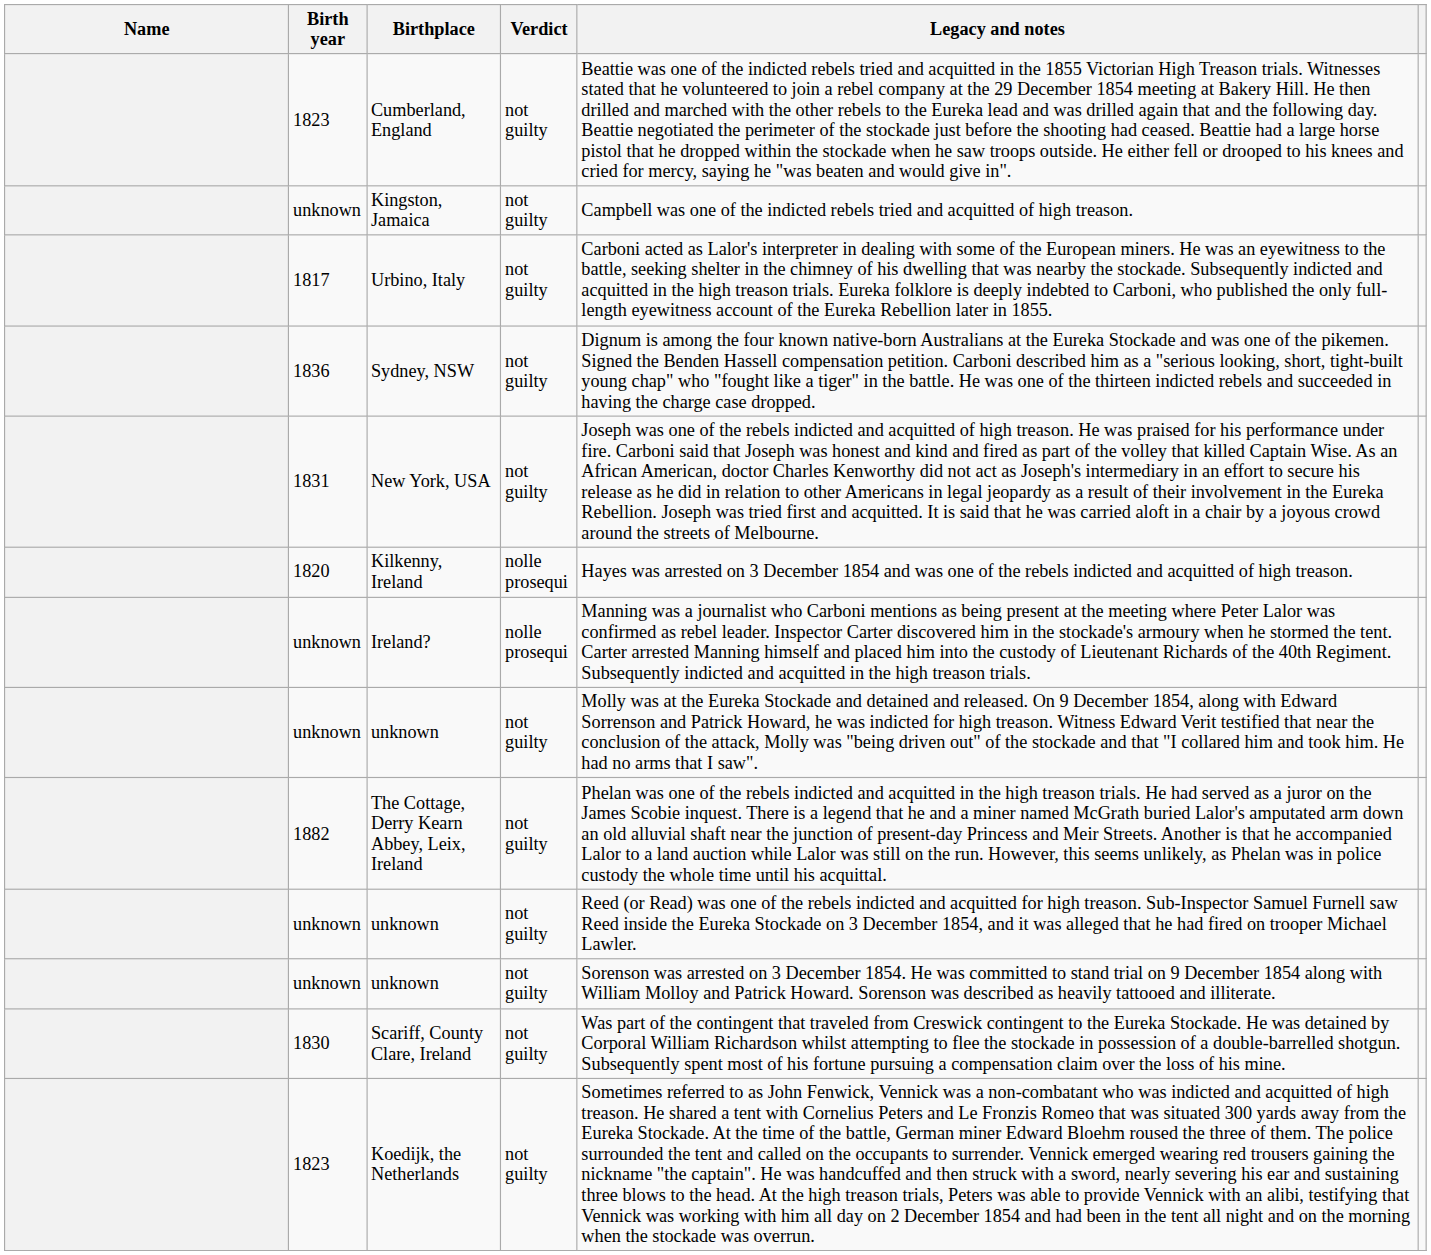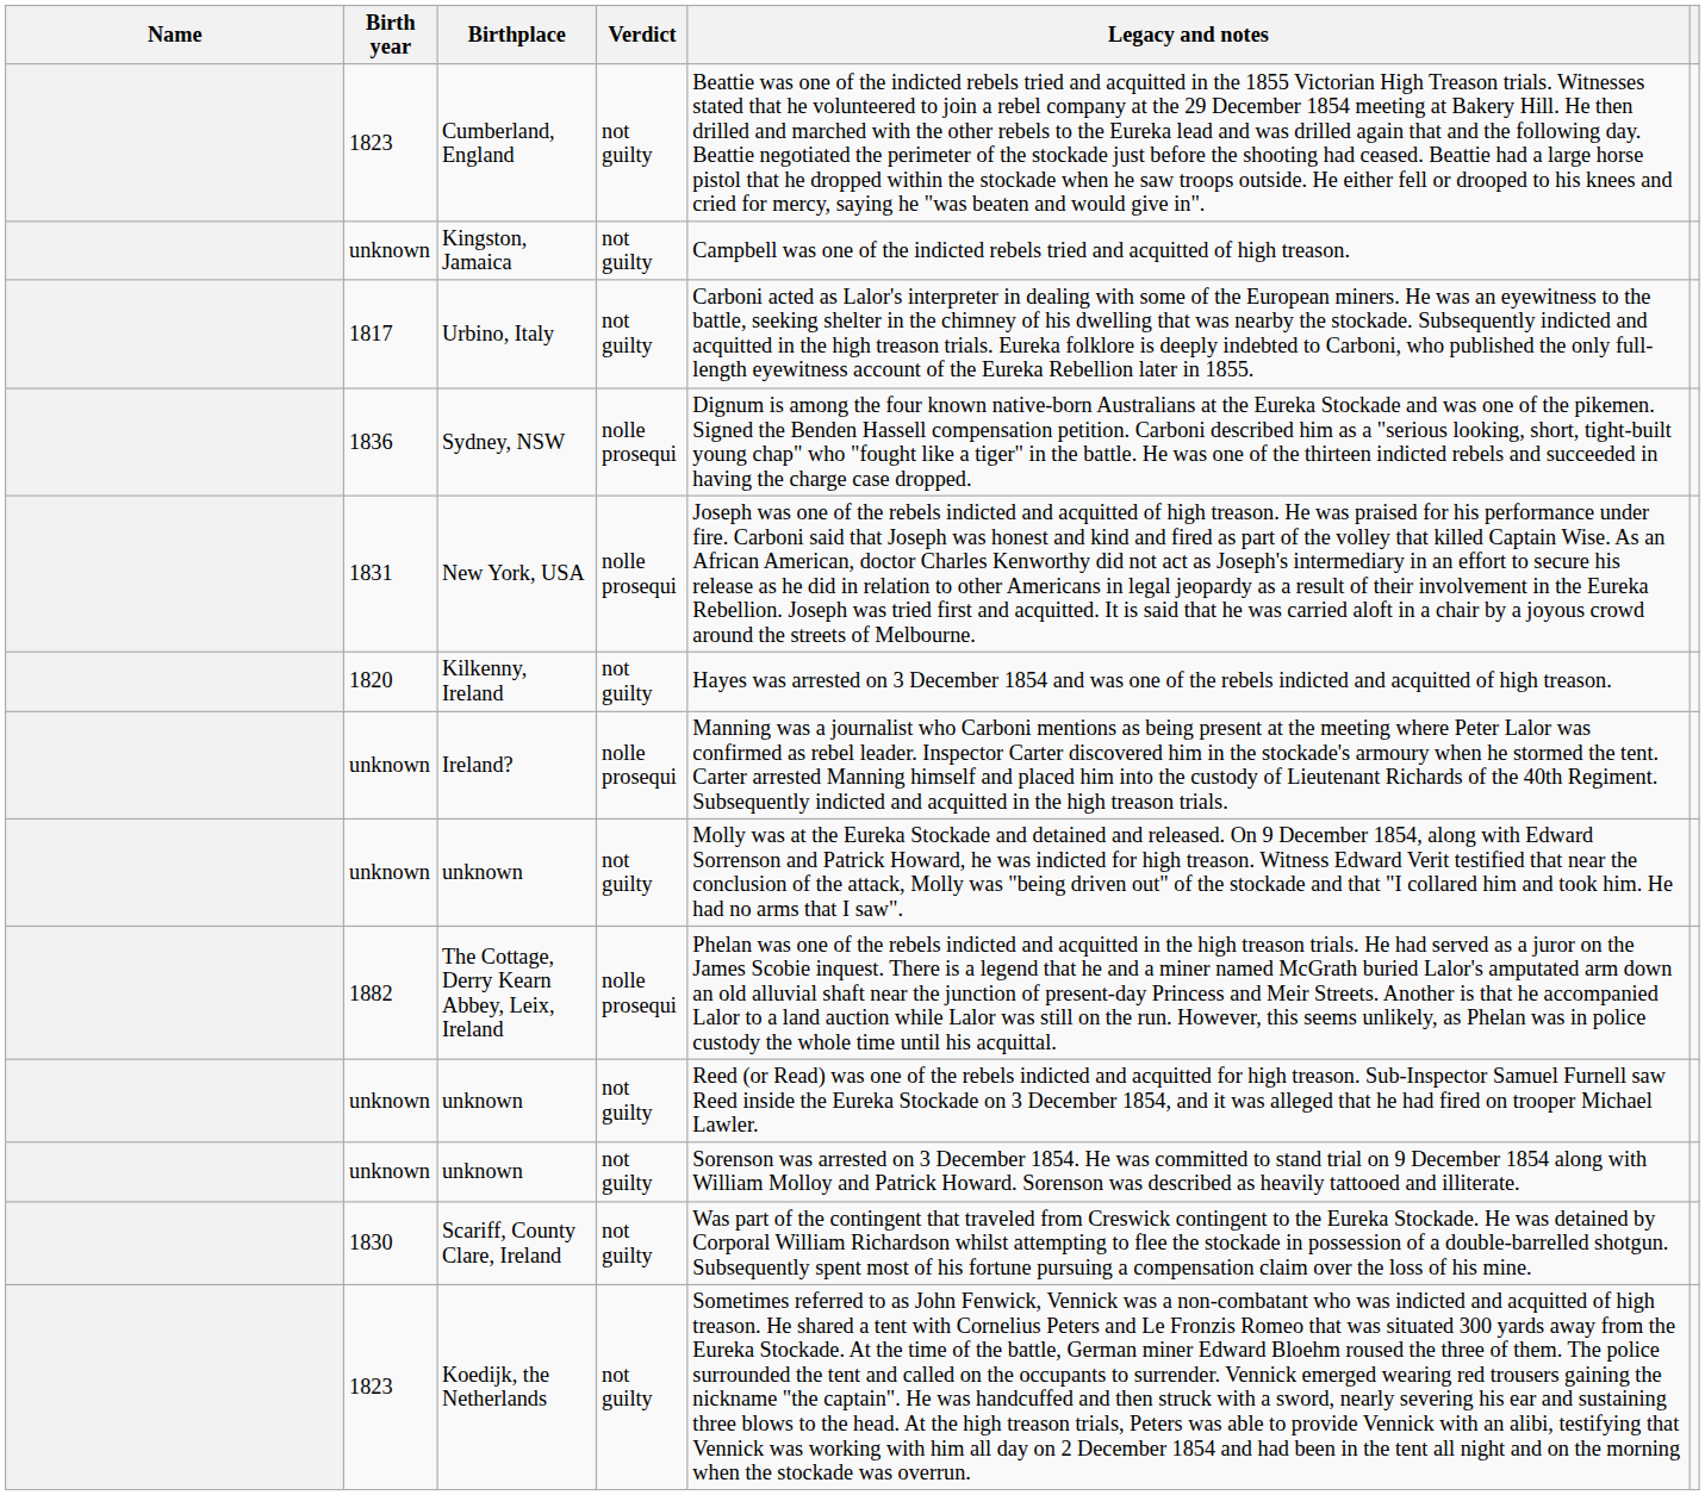 <table class="wikitable sortable plainrowheaders">
 <tr>
 <th scope="col" width=20%>Name</th>
 <th scope="col">Birth year</th>
 <th scope="col">Birthplace</th>
 <th scope="col">Verdict</th>
 <th scope="col" class="unsortable">Legacy and notes</th>
 <th scope="col" class="unsortable"></th>
 </tr>
 <tr>
 <th scope="row"></th>
 <td>1823</td>
 <td>Cumberland, England</td>
 <td>not guilty</td>
 <td>Beattie was one of the indicted rebels tried and acquitted in the 1855 Victorian High Treason trials. Witnesses stated that he volunteered to join a rebel company at the 29 December 1854 meeting at Bakery Hill. He then drilled and marched with the other rebels to the Eureka lead and was drilled again that and the following day. Beattie negotiated the perimeter of the stockade just before the shooting had ceased. Beattie had a large horse pistol that he dropped within the stockade when he saw troops outside. He either fell or drooped to his knees and cried for mercy, saying he "was beaten and would give in".</td>
 <td align="center"></td>
 </tr>
 <tr>
 <th scope="row"></th>
 <td>unknown</td>
 <td>Kingston, Jamaica</td>
 <td>not guilty</td>
 <td>Campbell was one of the indicted rebels tried and acquitted of high treason.</td>
 <td align="center"></td>
 </tr>
 <tr>
 <th scope="row"></th>
 <td>1817</td>
 <td>Urbino, Italy</td>
 <td>not guilty</td>
 <td>Carboni acted as Lalor's interpreter in dealing with some of the European miners. He was an eyewitness to the battle, seeking shelter in the chimney of his dwelling that was nearby the stockade. Subsequently indicted and acquitted in the high treason trials. Eureka folklore is deeply indebted to Carboni, who published the only full-length eyewitness account of the Eureka Rebellion later in 1855.</td>
 <td align="center"></td>
 </tr>
 <tr>
 <th scope="row"></th>
 <td>1836</td>
 <td>Sydney, NSW</td>
-<td>not guilty</td>
+<td>nolle prosequi</td>
 <td>Dignum is among the four known native-born Australians at the Eureka Stockade and was one of the pikemen. Signed the Benden Hassell compensation petition. Carboni described him as a "serious looking, short, tight-built young chap" who "fought like a tiger" in the battle. He was one of the thirteen indicted rebels and succeeded in having the charge case dropped.</td>
 <td align="center"></td>
 </tr>
 <tr>
 <th scope="row"></th>
 <td>1831</td>
 <td>New York, USA</td>
-<td>not guilty</td>
+<td>nolle prosequi</td>
 <td>Joseph was one of the rebels indicted and acquitted of high treason. He was praised for his performance under fire. Carboni said that Joseph was honest and kind and fired as part of the volley that killed Captain Wise. As an African American, doctor Charles Kenworthy did not act as Joseph's intermediary in an effort to secure his release as he did in relation to other Americans in legal jeopardy as a result of their involvement in the Eureka Rebellion. Joseph was tried first and acquitted. It is said that he was carried aloft in a chair by a joyous crowd around the streets of Melbourne.</td>
 <td align="center"></td>
 </tr>
 <tr>
 <th scope="row"></th>
 <td>1820</td>
 <td>Kilkenny, Ireland</td>
-<td>nolle prosequi</td>
+<td>not guilty</td>
 <td>Hayes was arrested on 3 December 1854 and was one of the rebels indicted and acquitted of high treason.</td>
 <td align="center"></td>
 </tr>
 <tr>
 <th scope="row"></th>
 <td>unknown</td>
 <td>Ireland?</td>
 <td>nolle prosequi</td>
 <td>Manning was a journalist who Carboni mentions as being present at the meeting where Peter Lalor was confirmed as rebel leader. Inspector Carter discovered him in the stockade's armoury when he stormed the tent. Carter arrested Manning himself and placed him into the custody of Lieutenant Richards of the 40th Regiment. Subsequently indicted and acquitted in the high treason trials.</td>
 <td align="center"></td>
 </tr>
 <tr>
 <th scope="row"></th>
 <td>unknown</td>
 <td>unknown</td>
 <td>not guilty</td>
 <td>Molly was at the Eureka Stockade and detained and released. On 9 December 1854, along with Edward Sorrenson and Patrick Howard, he was indicted for high treason. Witness Edward Verit testified that near the conclusion of the attack, Molly was "being driven out" of the stockade and that "I collared him and took him. He had no arms that I saw".</td>
 <td align="center"></td>
 </tr>
 <tr>
 <th scope="row"></th>
 <td>1882</td>
 <td>The Cottage, Derry Kearn Abbey, Leix, Ireland</td>
-<td>not guilty</td>
+<td>nolle prosequi</td>
 <td>Phelan was one of the rebels indicted and acquitted in the high treason trials. He had served as a juror on the James Scobie inquest. There is a legend that he and a miner named McGrath buried Lalor's amputated arm down an old alluvial shaft near the junction of present-day Princess and Meir Streets. Another is that he accompanied Lalor to a land auction while Lalor was still on the run. However, this seems unlikely, as Phelan was in police custody the whole time until his acquittal.</td>
 <td align="center"></td>
 </tr>
 <tr>
 <th scope="row"></th>
 <td>unknown</td>
 <td>unknown</td>
 <td>not guilty</td>
 <td>Reed (or Read) was one of the rebels indicted and acquitted for high treason. Sub-Inspector Samuel Furnell saw Reed inside the Eureka Stockade on 3 December 1854, and it was alleged that he had fired on trooper Michael Lawler.</td>
 <td align="center"></td>
 </tr>
 <tr>
 <th scope="row"></th>
 <td>unknown</td>
 <td>unknown</td>
 <td>not guilty</td>
 <td>Sorenson was arrested on 3 December 1854. He was committed to stand trial on 9 December 1854 along with William Molloy and Patrick Howard. Sorenson was described as heavily tattooed and illiterate.</td>
 <td align="center"></td>
 </tr>
 <tr>
 <th scope="row"></th>
 <td>1830</td>
 <td>Scariff, County Clare, Ireland</td>
 <td>not guilty</td>
 <td>Was part of the contingent that traveled from Creswick contingent to the Eureka Stockade. He was detained by Corporal William Richardson whilst attempting to flee the stockade in possession of a double-barrelled shotgun. Subsequently spent most of his fortune pursuing a compensation claim over the loss of his mine.</td>
 <td align="center"></td>
 </tr>
 <tr>
 <th scope="row"></th>
 <td>1823</td>
 <td>Koedijk, the Netherlands</td>
 <td>not guilty</td>
 <td>Sometimes referred to as John Fenwick, Vennick was a non-combatant who was indicted and acquitted of high treason. He shared a tent with Cornelius Peters and Le Fronzis Romeo that was situated 300 yards away from the Eureka Stockade. At the time of the battle, German miner Edward Bloehm roused the three of them. The police surrounded the tent and called on the occupants to surrender. Vennick emerged wearing red trousers gaining the nickname "the captain". He was handcuffed and then struck with a sword, nearly severing his ear and sustaining three blows to the head. At the high treason trials, Peters was able to provide Vennick with an alibi, testifying that Vennick was working with him all day on 2 December 1854 and had been in the tent all night and on the morning when the stockade was overrun.</td>
 <td align="center"></td>
 </tr>
 <tr>
 </tr>
 </table>
